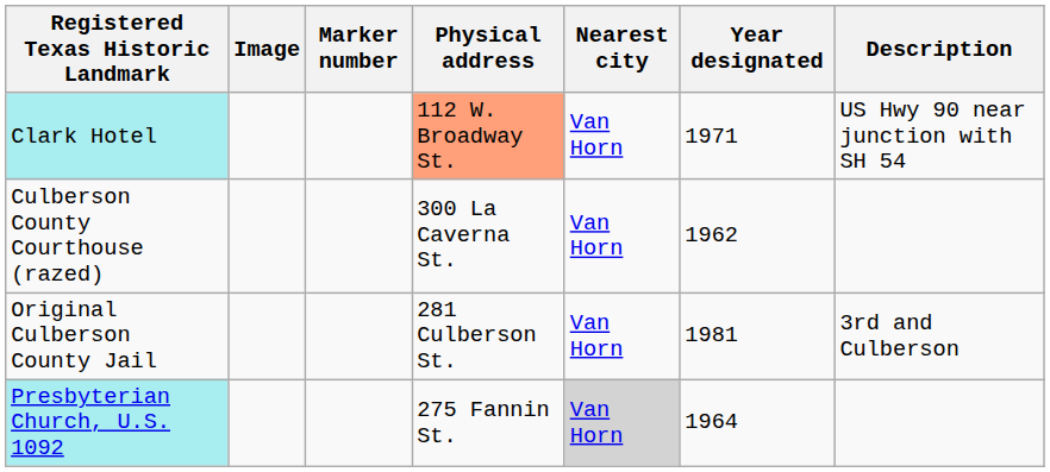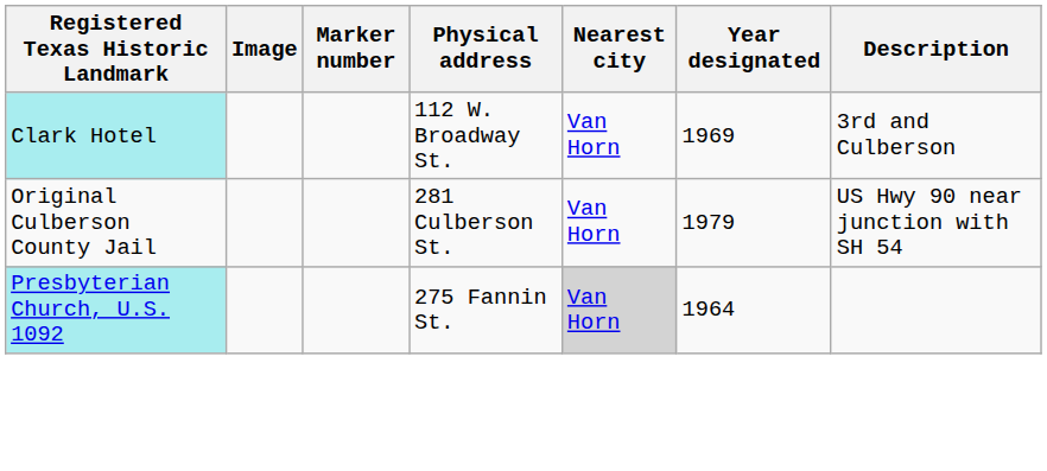 <table class="wikitable sortable">
 <tr>
 <th>Registered Texas Historic Landmark</th>
 <th>Image</th>
 <th>Marker number</th>
 <th>Physical address</th>
 <th>Nearest city</th>
 <th>Year designated</th>
 <th>Description</th>
 </tr>
 <tr>
 <td style="background: #A8EDEF">Clark Hotel</td>
 <td></td>
 <td></td>
-<td style="background: lightsalmon;">112 W. Broadway St.<br></td>
+<td>112 W. Broadway St.<br></td>
 <td><a href='#'>Van Horn</a></td>
-<td>1971</td>
-<td>US Hwy 90 near junction with SH 54</td>
-</tr>
-<tr>
-<td>Culberson County Courthouse (razed)</td>
-<td></td>
-<td></td>
-<td>300 La Caverna St.<br></td>
-<td><a href='#'>Van Horn</a></td>
-<td>1962</td>
-<td></td>
+<td>1969</td>
+<td>3rd and Culberson</td>
 </tr>
 <tr>
 <td>Original Culberson County Jail</td>
 <td></td>
 <td></td>
 <td>281 Culberson St.<br></td>
 <td><a href='#'>Van Horn</a></td>
-<td>1981</td>
-<td>3rd and Culberson</td>
+<td>1979</td>
+<td>US Hwy 90 near junction with SH 54</td>
 </tr>
 <tr>
 <td style="background: #A8EDEF"><a href='#'>Presbyterian Church, U.S. 1092</a></td>
 <td></td>
 <td></td>
 <td>275 Fannin St.<br></td>
 <td style="background: lightgrey;"><a href='#'>Van Horn</a></td>
 <td>1964</td>
 <td></td>
 </tr>
 </table>
